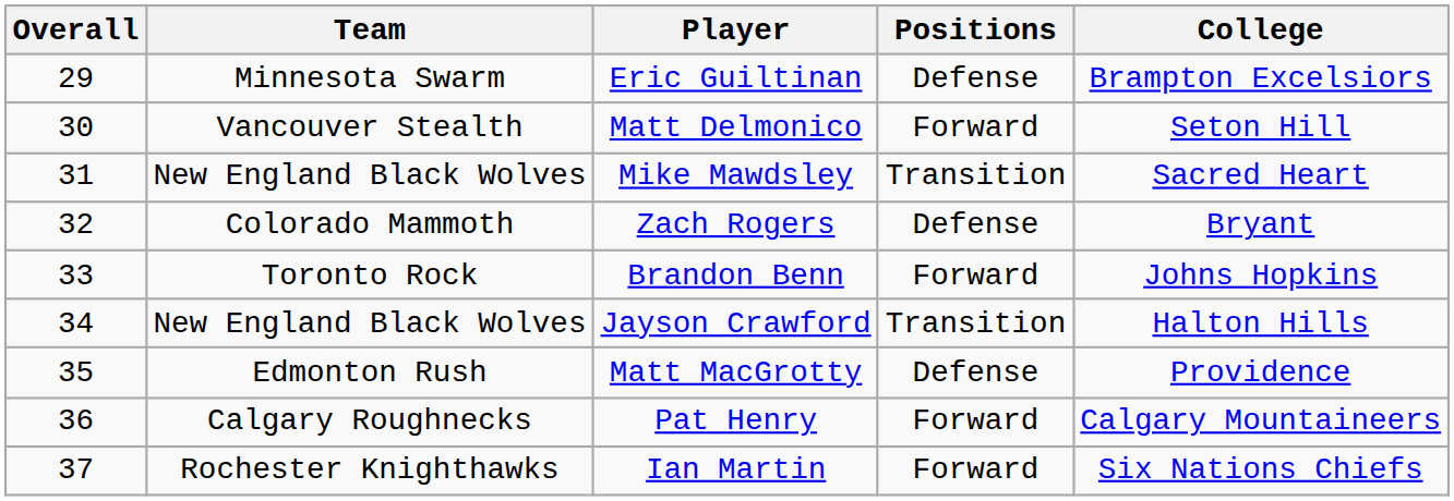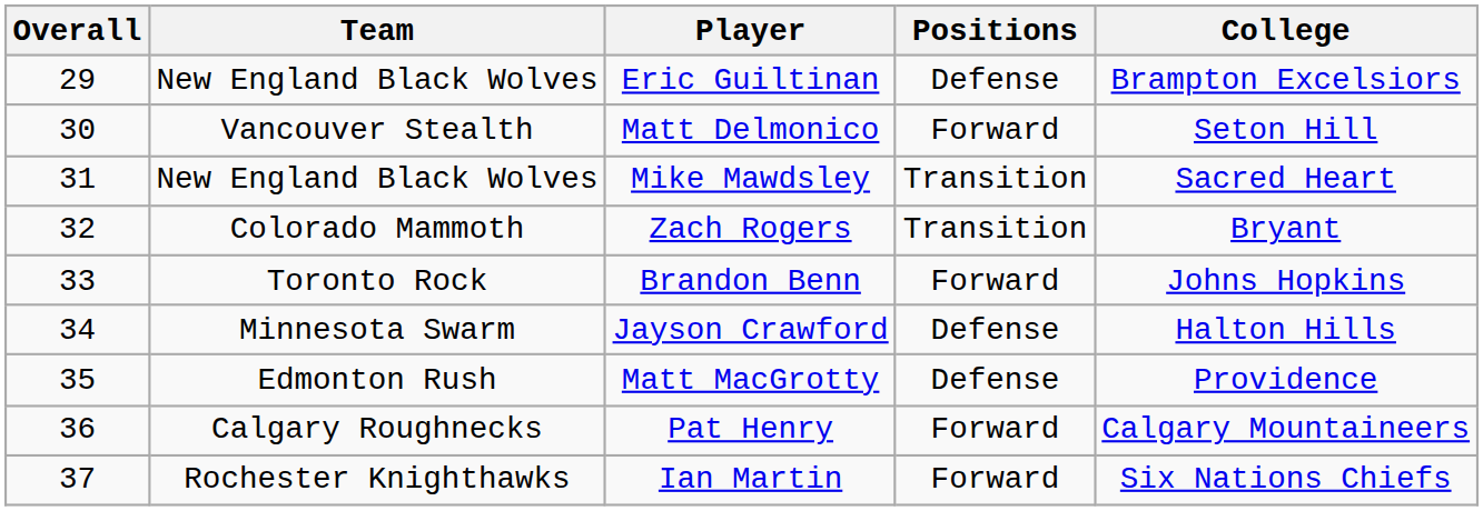 <table class="wikitable" style="text-align:center">
 <tr>
 <th>Overall</th>
 <th>Team</th>
 <th>Player</th>
 <th>Positions</th>
 <th>College</th>
 </tr>
 <tr>
 <td>29</td>
-<td>Minnesota Swarm</td>
+<td>New England Black Wolves</td>
 <td><a href='#'>Eric Guiltinan</a></td>
 <td>Defense</td>
 <td><a href='#'>Brampton Excelsiors</a></td>
 </tr>
 <tr>
 <td>30</td>
 <td>Vancouver Stealth</td>
 <td><a href='#'>Matt Delmonico</a></td>
 <td>Forward</td>
 <td><a href='#'>Seton Hill</a></td>
 </tr>
 <tr>
 <td>31</td>
 <td>New England Black Wolves</td>
 <td><a href='#'>Mike Mawdsley</a></td>
 <td>Transition</td>
 <td><a href='#'>Sacred Heart</a></td>
 </tr>
 <tr>
 <td>32</td>
 <td>Colorado Mammoth</td>
 <td><a href='#'>Zach Rogers</a></td>
-<td>Defense</td>
+<td>Transition</td>
 <td><a href='#'>Bryant</a></td>
 </tr>
 <tr>
 <td>33</td>
 <td>Toronto Rock</td>
 <td><a href='#'>Brandon Benn</a></td>
 <td>Forward</td>
 <td><a href='#'>Johns Hopkins</a></td>
 </tr>
 <tr>
 <td>34</td>
-<td>New England Black Wolves</td>
+<td>Minnesota Swarm</td>
 <td><a href='#'>Jayson Crawford</a></td>
-<td>Transition</td>
+<td>Defense</td>
 <td><a href='#'>Halton Hills</a></td>
 </tr>
 <tr>
 <td>35</td>
 <td>Edmonton Rush</td>
 <td><a href='#'>Matt MacGrotty</a></td>
 <td>Defense</td>
 <td><a href='#'>Providence</a></td>
 </tr>
 <tr>
 <td>36</td>
 <td>Calgary Roughnecks</td>
 <td><a href='#'>Pat Henry</a></td>
 <td>Forward</td>
 <td><a href='#'>Calgary Mountaineers</a></td>
 </tr>
 <tr>
 <td>37</td>
 <td>Rochester Knighthawks</td>
 <td><a href='#'>Ian Martin</a></td>
 <td>Forward</td>
 <td><a href='#'>Six Nations Chiefs</a></td>
 </tr>
 </table>
